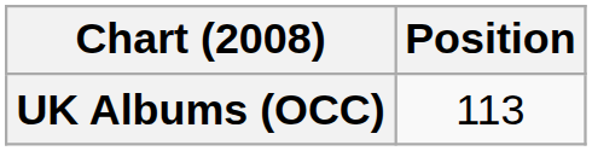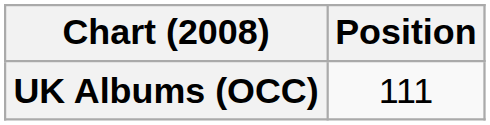 <table class="wikitable plainrowheaders" style="text-align:center;">
 <tr>
 <th scope="col">Chart (2008)</th>
 <th scope="col">Position</th>
 </tr>
 <tr>
 <th scope="row">UK Albums (OCC)</th>
-<td>113</td>
+<td>111</td>
 </tr>
 </table>
